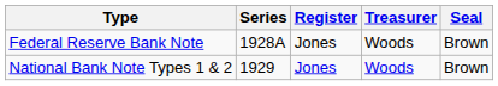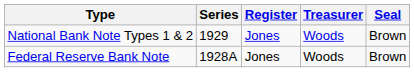 <table class="wikitable sortable">
 <tr>
 <th>Type</th>
 <th>Series</th>
 <th><a href='#'>Register</a></th>
 <th><a href='#'>Treasurer</a></th>
 <th><a href='#'>Seal</a></th>
 </tr>
 <tr>
+<td><a href='#'>National Bank Note</a> Types 1 & 2</td>
+<td>1929</td>
+<td><a href='#'>Jones</a></td>
+<td><a href='#'>Woods</a></td>
+<td>Brown</td>
+</tr>
+<tr>
 <td><a href='#'>Federal Reserve Bank Note</a></td>
 <td>1928A</td>
 <td>Jones</td>
 <td>Woods</td>
 <td>Brown</td>
 </tr>
-<tr>
-<td><a href='#'>National Bank Note</a> Types 1 & 2</td>
-<td>1929</td>
-<td><a href='#'>Jones</a></td>
-<td><a href='#'>Woods</a></td>
-<td>Brown</td>
-</tr>
 </table>
